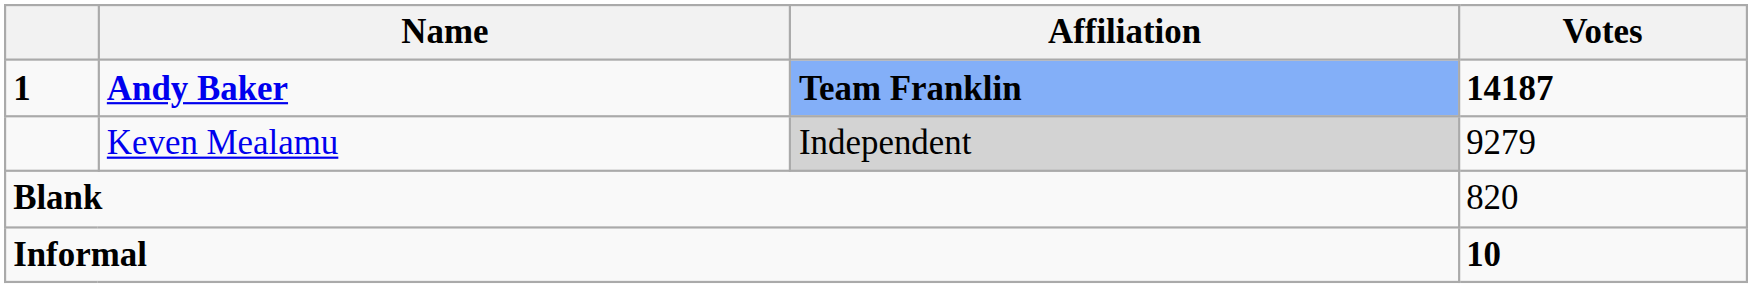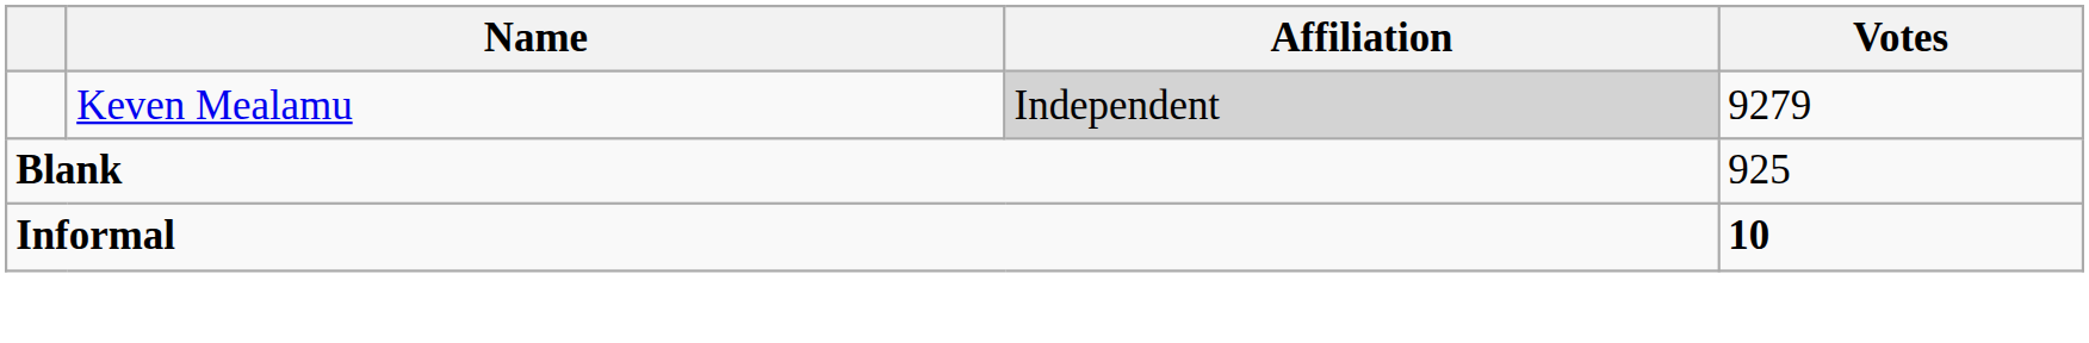 <table class="wikitable sortable" style="width:50em">
 <tr>
 <th></th>
 <th>Name</th>
 <th>Affiliation</th>
 <th>Votes</th>
-</tr>
-<tr>
-<td><strong>1</strong></td>
-<td><strong><a href='#'>Andy Baker</a></strong></td>
-<td bgcolor=83AFF8><strong>Team Franklin</strong></td>
-<td><strong>14187</strong></td>
 </tr>
 <tr>
 <td></td>
 <td><a href='#'>Keven Mealamu</a></td>
 <td bgcolor="lightgrey">Independent</td>
 <td>9279</td>
 </tr>
 <tr>
 <td colspan="3"><strong>Blank</strong></td>
-<td>820</td>
+<td>925</td>
 </tr>
 <tr>
 <td colspan="3"><strong>Informal</strong></td>
 <td><strong>10</strong></td>
 </tr>
 </table>
